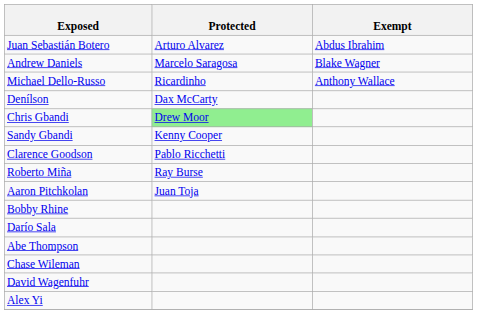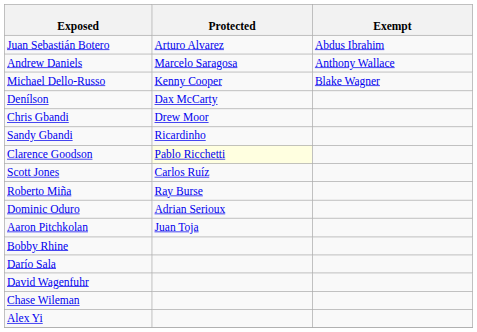 <table class="wikitable">
 <tr>
 <th style="width:23%"><br>Exposed</th>
 <th style="width:25%"><br>Protected</th>
 <th style="width:25%"><br>Exempt</th>
 </tr>
 <tr>
 <td><a href='#'>Juan Sebastián Botero</a></td>
 <td><a href='#'>Arturo Alvarez</a></td>
 <td><a href='#'>Abdus Ibrahim</a></td>
 </tr>
 <tr>
 <td><a href='#'>Andrew Daniels</a></td>
 <td><a href='#'>Marcelo Saragosa</a></td>
-<td><a href='#'>Blake Wagner</a></td>
+<td><a href='#'>Anthony Wallace</a></td>
 </tr>
 <tr>
 <td><a href='#'>Michael Dello-Russo</a></td>
-<td><a href='#'>Ricardinho</a></td>
-<td><a href='#'>Anthony Wallace</a></td>
+<td><a href='#'>Kenny Cooper</a></td>
+<td><a href='#'>Blake Wagner</a></td>
 </tr>
 <tr>
 <td><a href='#'>Denílson</a></td>
 <td><a href='#'>Dax McCarty</a></td>
 <td></td>
 </tr>
 <tr>
 <td><a href='#'>Chris Gbandi</a></td>
-<td style="background: lightgreen;"><a href='#'>Drew Moor</a></td>
+<td><a href='#'>Drew Moor</a></td>
 <td></td>
 </tr>
 <tr>
 <td><a href='#'>Sandy Gbandi</a></td>
-<td><a href='#'>Kenny Cooper</a></td>
+<td><a href='#'>Ricardinho</a></td>
 <td></td>
 </tr>
 <tr>
 <td><a href='#'>Clarence Goodson</a></td>
-<td><a href='#'>Pablo Ricchetti</a></td>
+<td style="background: lightyellow;"><a href='#'>Pablo Ricchetti</a></td>
+<td></td>
+</tr>
+<tr>
+<td><a href='#'>Scott Jones</a></td>
+<td><a href='#'>Carlos Ruíz</a></td>
 <td></td>
 </tr>
 <tr>
 <td><a href='#'>Roberto Miña</a></td>
 <td><a href='#'>Ray Burse</a></td>
+<td></td>
+</tr>
+<tr>
+<td><a href='#'>Dominic Oduro</a></td>
+<td><a href='#'>Adrian Serioux</a></td>
 <td></td>
 </tr>
 <tr>
 <td><a href='#'>Aaron Pitchkolan</a></td>
 <td><a href='#'>Juan Toja</a></td>
 <td></td>
 </tr>
 <tr>
 <td><a href='#'>Bobby Rhine</a></td>
 <td></td>
 <td></td>
 </tr>
 <tr>
 <td><a href='#'>Darío Sala</a></td>
 <td></td>
 <td></td>
 </tr>
 <tr>
-<td><a href='#'>Abe Thompson</a></td>
+<td><a href='#'>David Wagenfuhr</a></td>
 <td></td>
 <td></td>
 </tr>
 <tr>
 <td><a href='#'>Chase Wileman</a></td>
-<td></td>
-<td></td>
-</tr>
-<tr>
-<td><a href='#'>David Wagenfuhr</a></td>
 <td></td>
 <td></td>
 </tr>
 <tr>
 <td><a href='#'>Alex Yi</a></td>
 <td></td>
 <td></td>
 </tr>
 <tr>
 </tr>
 </table>
